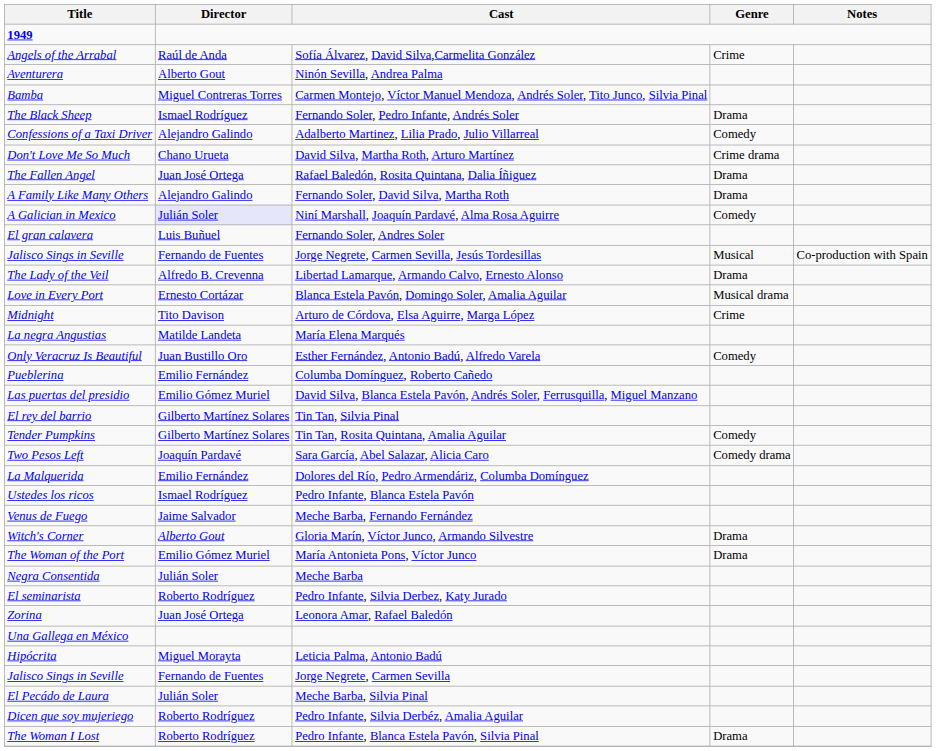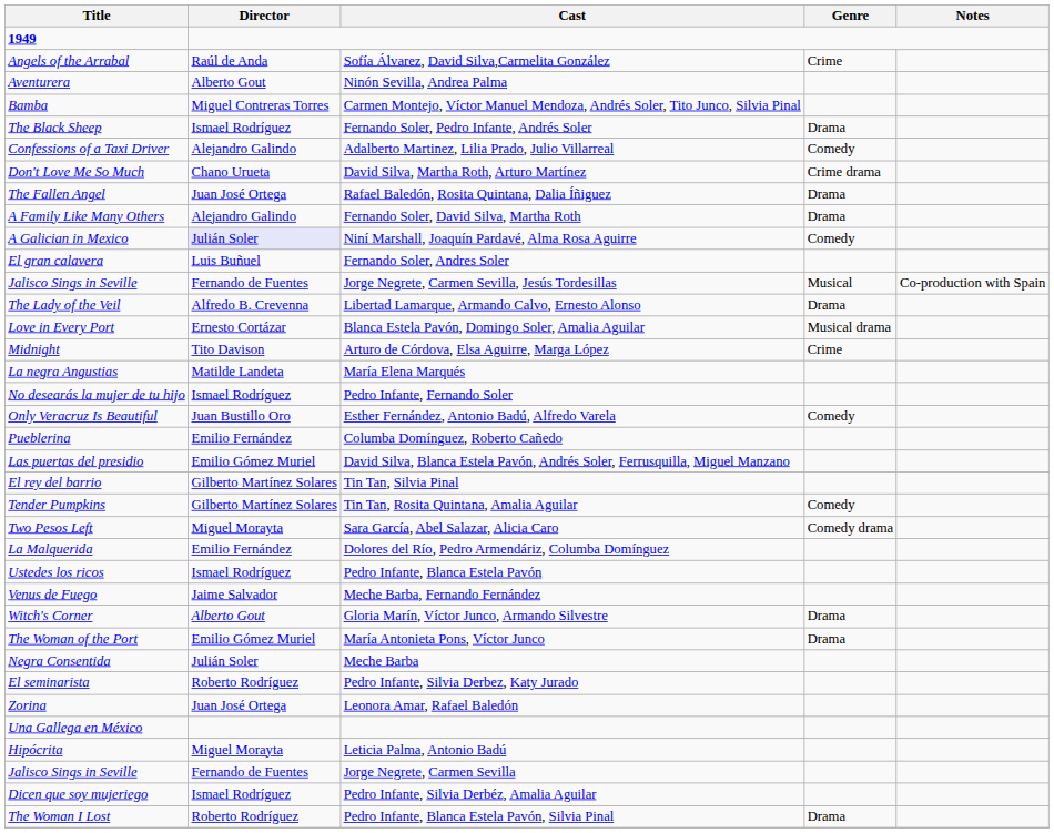 <table class="wikitable">
 <tr>
 <th>Title</th>
 <th>Director</th>
 <th>Cast</th>
 <th>Genre</th>
 <th>Notes</th>
 </tr>
 <tr>
 <td><strong><a href='#'>1949</a></strong></td>
 </tr>
 <tr>
 <td><em><a href='#'>Angels of the Arrabal</a></em></td>
 <td><a href='#'>Raúl de Anda</a></td>
 <td><a href='#'>Sofía Álvarez</a>, <a href='#'>David Silva</a>,<a href='#'>Carmelita González</a></td>
 <td>Crime</td>
 <td></td>
 </tr>
 <tr>
 <td><em><a href='#'>Aventurera</a></em></td>
 <td><a href='#'>Alberto Gout</a></td>
 <td><a href='#'>Ninón Sevilla</a>, <a href='#'>Andrea Palma</a></td>
 <td></td>
 <td></td>
 </tr>
 <tr>
 <td><em><a href='#'>Bamba</a></em></td>
 <td><a href='#'>Miguel Contreras Torres</a></td>
 <td><a href='#'>Carmen Montejo</a>, <a href='#'>Víctor Manuel Mendoza</a>, <a href='#'>Andrés Soler</a>, <a href='#'>Tito Junco</a>, <a href='#'>Silvia Pinal</a></td>
 <td></td>
 <td></td>
 </tr>
 <tr>
 <td><em><a href='#'>The Black Sheep</a></em></td>
 <td><a href='#'>Ismael Rodríguez</a></td>
 <td><a href='#'>Fernando Soler</a>, <a href='#'>Pedro Infante</a>, <a href='#'>Andrés Soler</a></td>
 <td>Drama</td>
 <td></td>
 </tr>
 <tr>
 <td><em><a href='#'>Confessions of a Taxi Driver</a></em></td>
 <td><a href='#'>Alejandro Galindo</a></td>
 <td><a href='#'>Adalberto Martinez</a>, <a href='#'>Lilia Prado</a>, <a href='#'>Julio Villarreal</a></td>
 <td>Comedy</td>
 <td></td>
 </tr>
 <tr>
 <td><em><a href='#'>Don't Love Me So Much</a></em></td>
 <td><a href='#'>Chano Urueta</a></td>
 <td><a href='#'>David Silva</a>, <a href='#'>Martha Roth</a>, <a href='#'>Arturo Martínez</a></td>
 <td>Crime drama</td>
 <td></td>
 </tr>
 <tr>
 <td><em><a href='#'>The Fallen Angel</a></em></td>
 <td><a href='#'>Juan José Ortega</a></td>
 <td><a href='#'>Rafael Baledón</a>, <a href='#'>Rosita Quintana</a>, <a href='#'>Dalia Íñiguez</a></td>
 <td>Drama</td>
 <td></td>
 </tr>
 <tr>
 <td><em><a href='#'>A Family Like Many Others</a></em></td>
 <td><a href='#'>Alejandro Galindo</a></td>
 <td><a href='#'>Fernando Soler</a>, <a href='#'>David Silva</a>, <a href='#'>Martha Roth</a></td>
 <td>Drama</td>
 <td></td>
 </tr>
 <tr>
 <td><em><a href='#'>A Galician in Mexico</a></em></td>
 <td style="background: lavender;"><a href='#'>Julián Soler</a></td>
 <td><a href='#'>Niní Marshall</a>, <a href='#'>Joaquín Pardavé</a>, <a href='#'>Alma Rosa Aguirre</a></td>
 <td>Comedy</td>
 <td></td>
 </tr>
 <tr>
 <td><em><a href='#'>El gran calavera</a></em></td>
 <td><a href='#'>Luis Buñuel</a></td>
 <td><a href='#'>Fernando Soler</a>, <a href='#'>Andres Soler</a></td>
 <td></td>
 <td></td>
 </tr>
 <tr>
 <td><em><a href='#'>Jalisco Sings in Seville</a></em></td>
 <td><a href='#'>Fernando de Fuentes</a></td>
 <td><a href='#'>Jorge Negrete</a>, <a href='#'>Carmen Sevilla</a>, <a href='#'>Jesús Tordesillas</a></td>
 <td>Musical</td>
 <td>Co-production with Spain</td>
 </tr>
 <tr>
 <td><em><a href='#'>The Lady of the Veil</a></em></td>
 <td><a href='#'>Alfredo B. Crevenna</a></td>
 <td><a href='#'>Libertad Lamarque</a>, <a href='#'>Armando Calvo</a>, <a href='#'>Ernesto Alonso</a></td>
 <td>Drama</td>
 <td></td>
 </tr>
 <tr>
 <td><em><a href='#'>Love in Every Port</a></em></td>
 <td><a href='#'>Ernesto Cortázar</a></td>
 <td><a href='#'>Blanca Estela Pavón</a>, <a href='#'>Domingo Soler</a>, <a href='#'>Amalia Aguilar</a></td>
 <td>Musical drama</td>
 <td></td>
 </tr>
 <tr>
 <td><em><a href='#'>Midnight</a></em></td>
 <td><a href='#'>Tito Davison</a></td>
 <td><a href='#'>Arturo de Córdova</a>, <a href='#'>Elsa Aguirre</a>, <a href='#'>Marga López</a></td>
 <td>Crime</td>
 <td></td>
 </tr>
 <tr>
 <td><em><a href='#'>La negra Angustias</a></em></td>
 <td><a href='#'>Matilde Landeta</a></td>
 <td><a href='#'>María Elena Marqués</a></td>
 <td></td>
 <td></td>
 </tr>
 <tr>
+<td><em><a href='#'>No desearás la mujer de tu hijo</a></em></td>
+<td><a href='#'>Ismael Rodríguez</a></td>
+<td><a href='#'>Pedro Infante</a>, <a href='#'>Fernando Soler</a></td>
+<td></td>
+<td></td>
+</tr>
+<tr>
 <td><em><a href='#'>Only Veracruz Is Beautiful</a></em></td>
 <td><a href='#'>Juan Bustillo Oro</a></td>
 <td><a href='#'>Esther Fernández</a>, <a href='#'>Antonio Badú</a>, <a href='#'>Alfredo Varela</a></td>
 <td>Comedy</td>
 <td></td>
 </tr>
 <tr>
 <td><em><a href='#'>Pueblerina</a></em></td>
 <td><a href='#'>Emilio Fernández</a></td>
 <td><a href='#'>Columba Domínguez</a>, <a href='#'>Roberto Cañedo</a></td>
 <td></td>
 <td></td>
 </tr>
 <tr>
 <td><em><a href='#'>Las puertas del presidio</a></em></td>
 <td><a href='#'>Emilio Gómez Muriel</a></td>
 <td><a href='#'>David Silva</a>, <a href='#'>Blanca Estela Pavón</a>, <a href='#'>Andrés Soler</a>, <a href='#'>Ferrusquilla</a>, <a href='#'>Miguel Manzano</a></td>
 <td></td>
 <td></td>
 </tr>
 <tr>
 <td><em><a href='#'>El rey del barrio</a></em></td>
 <td><a href='#'>Gilberto Martínez Solares</a></td>
 <td><a href='#'>Tin Tan</a>, <a href='#'>Silvia Pinal</a></td>
 <td></td>
 <td></td>
 </tr>
 <tr>
 <td><em><a href='#'>Tender Pumpkins</a></em></td>
 <td><a href='#'>Gilberto Martínez Solares</a></td>
 <td><a href='#'>Tin Tan</a>, <a href='#'>Rosita Quintana</a>, <a href='#'>Amalia Aguilar</a></td>
 <td>Comedy</td>
 <td></td>
 </tr>
 <tr>
 <td><em><a href='#'>Two Pesos Left</a></em></td>
-<td><a href='#'>Joaquín Pardavé</a></td>
+<td><a href='#'>Miguel Morayta</a></td>
 <td><a href='#'>Sara García</a>, <a href='#'>Abel Salazar</a>, <a href='#'>Alicia Caro</a></td>
 <td>Comedy drama</td>
 <td></td>
 </tr>
 <tr>
 <td><em><a href='#'>La Malquerida</a></em></td>
 <td><a href='#'>Emilio Fernández</a></td>
 <td><a href='#'>Dolores del Río</a>, <a href='#'>Pedro Armendáriz</a>, <a href='#'>Columba Domínguez</a></td>
 <td></td>
 <td></td>
 </tr>
 <tr>
 <td><em><a href='#'>Ustedes los ricos</a></em></td>
 <td><a href='#'>Ismael Rodríguez</a></td>
 <td><a href='#'>Pedro Infante</a>, <a href='#'>Blanca Estela Pavón</a></td>
 <td></td>
 <td></td>
 </tr>
 <tr>
 <td><em><a href='#'>Venus de Fuego</a></em></td>
 <td><a href='#'>Jaime Salvador</a></td>
 <td><a href='#'>Meche Barba</a>, <a href='#'>Fernando Fernández</a></td>
 <td></td>
 <td></td>
 </tr>
 <tr>
 <td><em><a href='#'>Witch's Corner</a></em></td>
 <td><em><a href='#'>Alberto Gout</a></em></td>
 <td><a href='#'>Gloria Marín</a>, <a href='#'>Víctor Junco</a>, <a href='#'>Armando Silvestre</a></td>
 <td>Drama</td>
 <td></td>
 </tr>
 <tr>
 <td><em><a href='#'>The Woman of the Port</a></em></td>
 <td><a href='#'>Emilio Gómez Muriel</a></td>
 <td><a href='#'>María Antonieta Pons</a>, <a href='#'>Víctor Junco</a></td>
 <td>Drama</td>
 <td></td>
 </tr>
 <tr>
 <td><em><a href='#'>Negra Consentida</a></em></td>
 <td><a href='#'>Julián Soler</a></td>
 <td><a href='#'>Meche Barba</a></td>
 <td></td>
 <td></td>
 </tr>
 <tr>
 <td><em><a href='#'>El seminarista</a></em></td>
 <td><a href='#'>Roberto Rodríguez</a></td>
 <td><a href='#'>Pedro Infante</a>, <a href='#'>Silvia Derbez</a>, <a href='#'>Katy Jurado</a></td>
 <td></td>
 <td></td>
 </tr>
 <tr>
 <td><em><a href='#'>Zorina</a></em></td>
 <td><a href='#'>Juan José Ortega</a></td>
 <td><a href='#'>Leonora Amar</a>, <a href='#'>Rafael Baledón</a></td>
 <td></td>
 <td></td>
 </tr>
 <tr>
 <td><em><a href='#'>Una Gallega en México</a></em></td>
 <td></td>
 <td></td>
 <td></td>
 <td></td>
 </tr>
 <tr>
 <td><em><a href='#'>Hipócrita</a></em></td>
 <td><a href='#'>Miguel Morayta</a></td>
 <td><a href='#'>Leticia Palma</a>, <a href='#'>Antonio Badú</a></td>
 <td></td>
 <td></td>
 </tr>
 <tr>
 <td><em><a href='#'>Jalisco Sings in Seville</a></em></td>
 <td><a href='#'>Fernando de Fuentes</a></td>
 <td><a href='#'>Jorge Negrete</a>, <a href='#'>Carmen Sevilla</a></td>
 <td></td>
 <td></td>
 </tr>
 <tr>
-<td><em><a href='#'>El Pecádo de Laura</a></em></td>
-<td><a href='#'>Julián Soler</a></td>
-<td><a href='#'>Meche Barba</a>, <a href='#'>Silvia Pinal</a></td>
-<td></td>
-<td></td>
-</tr>
-<tr>
 <td><em><a href='#'>Dicen que soy mujeriego</a></em></td>
-<td><a href='#'>Roberto Rodríguez</a></td>
+<td><a href='#'>Ismael Rodríguez</a></td>
 <td><a href='#'>Pedro Infante</a>, <a href='#'>Silvia Derbéz</a>, <a href='#'>Amalia Aguilar</a></td>
 <td></td>
 <td></td>
 </tr>
 <tr>
 <td><em><a href='#'>The Woman I Lost</a></em></td>
 <td><a href='#'>Roberto Rodríguez</a></td>
 <td><a href='#'>Pedro Infante</a>, <a href='#'>Blanca Estela Pavón</a>, <a href='#'>Silvia Pinal</a></td>
 <td>Drama</td>
 <td></td>
 </tr>
 <tr>
 </tr>
 </table>
